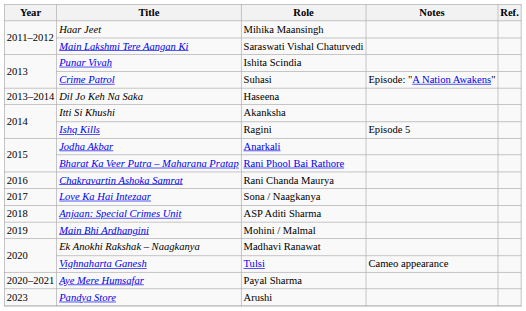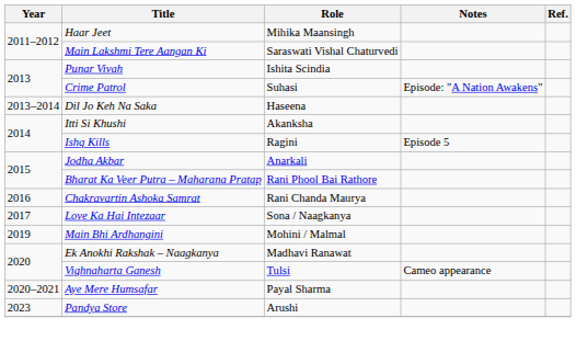 <table class="wikitable sortable">
 <tr>
 <th>Year</th>
 <th>Title</th>
 <th>Role</th>
 <th>Notes</th>
 <th>Ref.</th>
 </tr>
 <tr>
 <td rowspan="2">2011–2012</td>
 <td><em>Haar Jeet</em></td>
 <td>Mihika Maansingh</td>
 <td></td>
 <td></td>
 </tr>
 <tr>
 <td><em><a href='#'>Main Lakshmi Tere Aangan Ki</a></em></td>
 <td>Saraswati Vishal Chaturvedi</td>
 <td></td>
 <td></td>
 </tr>
 <tr>
 <td rowspan="2">2013</td>
 <td><em><a href='#'>Punar Vivah</a></em></td>
 <td>Ishita Scindia</td>
 <td></td>
 <td></td>
 </tr>
 <tr>
 <td><em><a href='#'>Crime Patrol</a></em></td>
 <td>Suhasi</td>
 <td>Episode: "<a href='#'>A Nation Awakens</a>"</td>
 <td></td>
 </tr>
 <tr>
 <td>2013–2014</td>
 <td><em>Dil Jo Keh Na Saka</em></td>
 <td>Haseena</td>
 <td></td>
 <td></td>
 </tr>
 <tr>
 <td rowspan="2">2014</td>
 <td><em>Itti Si Khushi</em></td>
 <td>Akanksha</td>
 <td></td>
 <td></td>
 </tr>
 <tr>
 <td><em><a href='#'>Ishq Kills</a></em></td>
 <td>Ragini</td>
 <td>Episode 5</td>
 <td></td>
 </tr>
 <tr>
 <td rowspan="2">2015</td>
 <td><em><a href='#'>Jodha Akbar</a></em></td>
 <td><a href='#'>Anarkali</a></td>
 <td></td>
 <td></td>
 </tr>
 <tr>
 <td><em><a href='#'>Bharat Ka Veer Putra – Maharana Pratap</a></em></td>
 <td><a href='#'>Rani Phool Bai Rathore</a></td>
 <td></td>
 <td></td>
 </tr>
 <tr>
 <td>2016</td>
 <td><em><a href='#'>Chakravartin Ashoka Samrat</a></em></td>
 <td>Rani Chanda Maurya</td>
 <td></td>
 <td></td>
 </tr>
 <tr>
 <td>2017</td>
 <td><em><a href='#'>Love Ka Hai Intezaar</a></em></td>
 <td>Sona / Naagkanya</td>
 <td></td>
 <td></td>
 </tr>
 <tr>
-<td>2018</td>
-<td><em><a href='#'>Anjaan: Special Crimes Unit</a></em></td>
-<td>ASP Aditi Sharma</td>
-<td></td>
-<td></td>
-</tr>
-<tr>
 <td>2019</td>
 <td><em><a href='#'>Main Bhi Ardhangini</a></em></td>
 <td>Mohini / Malmal</td>
 <td></td>
 <td></td>
 </tr>
 <tr>
 <td rowspan = "2">2020</td>
 <td><em>Ek Anokhi Rakshak – Naagkanya</em></td>
 <td>Madhavi Ranawat</td>
 <td></td>
 <td></td>
 </tr>
 <tr>
 <td><em><a href='#'>Vighnaharta Ganesh</a></em></td>
 <td><a href='#'>Tulsi</a></td>
 <td>Cameo appearance</td>
 <td></td>
 </tr>
 <tr>
 <td>2020–2021</td>
 <td><em><a href='#'>Aye Mere Humsafar</a></em></td>
 <td>Payal Sharma</td>
 <td></td>
 <td></td>
 </tr>
 <tr>
 <td>2023</td>
 <td><em><a href='#'>Pandya Store</a></em></td>
 <td>Arushi</td>
 <td></td>
 <td></td>
 </tr>
 <tr>
 </tr>
 </table>
